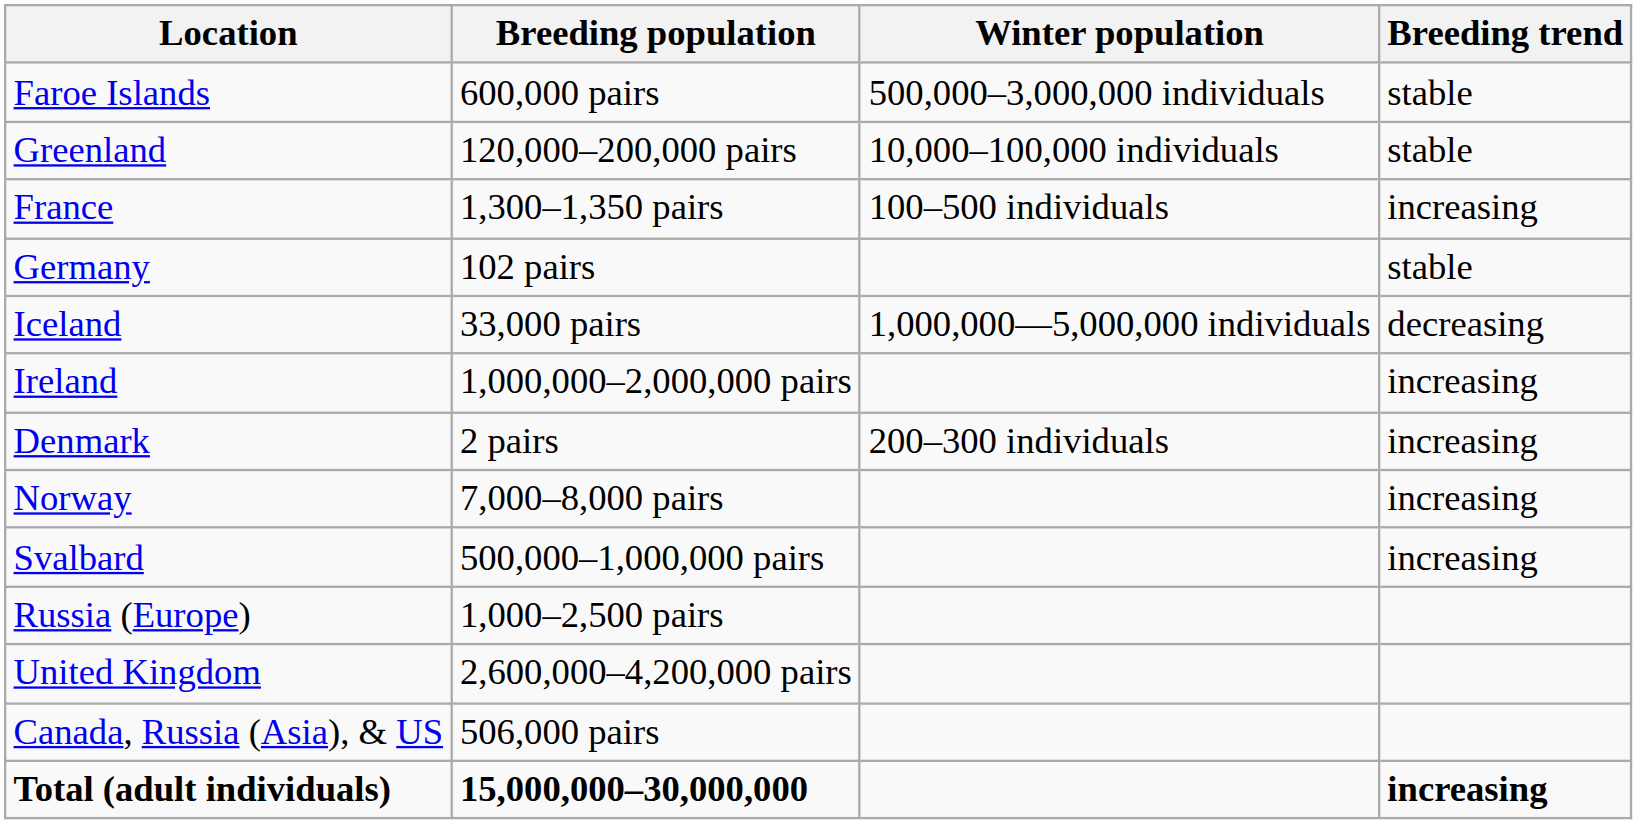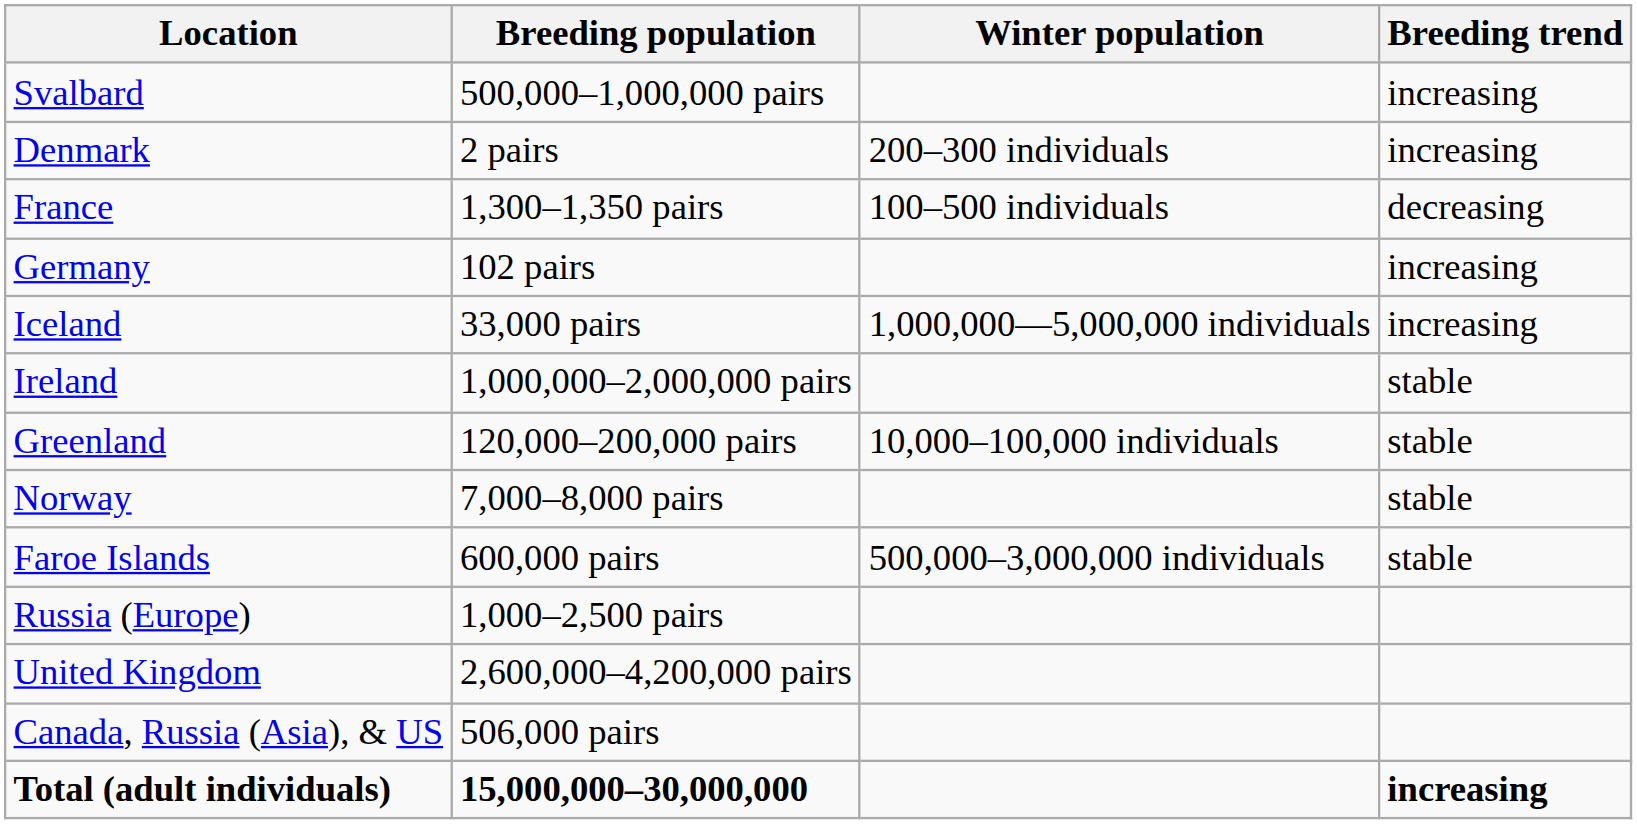 <table class="wikitable sortable">
 <tr>
 <th>Location</th>
 <th>Breeding population</th>
 <th>Winter population</th>
 <th>Breeding trend</th>
 </tr>
 <tr>
-<td><a href='#'>Faroe Islands</a></td>
-<td>600,000 pairs</td>
-<td>500,000–3,000,000 individuals</td>
-<td>stable</td>
-</tr>
-<tr>
-<td><a href='#'>Greenland</a></td>
-<td>120,000–200,000 pairs</td>
-<td>10,000–100,000 individuals</td>
-<td>stable</td>
-</tr>
-<tr>
-<td><a href='#'>France</a></td>
-<td>1,300–1,350 pairs</td>
-<td>100–500 individuals</td>
-<td>increasing</td>
-</tr>
-<tr>
-<td><a href='#'>Germany</a></td>
-<td>102 pairs</td>
-<td></td>
-<td>stable</td>
-</tr>
-<tr>
-<td><a href='#'>Iceland</a></td>
-<td>33,000 pairs</td>
-<td>1,000,000—5,000,000 individuals</td>
-<td>decreasing</td>
-</tr>
-<tr>
-<td><a href='#'>Ireland</a></td>
-<td>1,000,000–2,000,000 pairs</td>
+<td><a href='#'>Svalbard</a></td>
+<td>500,000–1,000,000 pairs</td>
 <td></td>
 <td>increasing</td>
 </tr>
 <tr>
 <td><a href='#'>Denmark</a></td>
 <td>2 pairs</td>
 <td>200–300 individuals</td>
 <td>increasing</td>
 </tr>
 <tr>
-<td><a href='#'>Norway</a></td>
-<td>7,000–8,000 pairs</td>
+<td><a href='#'>France</a></td>
+<td>1,300–1,350 pairs</td>
+<td>100–500 individuals</td>
+<td>decreasing</td>
+</tr>
+<tr>
+<td><a href='#'>Germany</a></td>
+<td>102 pairs</td>
 <td></td>
 <td>increasing</td>
 </tr>
 <tr>
-<td><a href='#'>Svalbard</a></td>
-<td>500,000–1,000,000 pairs</td>
+<td><a href='#'>Iceland</a></td>
+<td>33,000 pairs</td>
+<td>1,000,000—5,000,000 individuals</td>
+<td>increasing</td>
+</tr>
+<tr>
+<td><a href='#'>Ireland</a></td>
+<td>1,000,000–2,000,000 pairs</td>
 <td></td>
-<td>increasing</td>
+<td>stable</td>
+</tr>
+<tr>
+<td><a href='#'>Greenland</a></td>
+<td>120,000–200,000 pairs</td>
+<td>10,000–100,000 individuals</td>
+<td>stable</td>
+</tr>
+<tr>
+<td><a href='#'>Norway</a></td>
+<td>7,000–8,000 pairs</td>
+<td></td>
+<td>stable</td>
+</tr>
+<tr>
+<td><a href='#'>Faroe Islands</a></td>
+<td>600,000 pairs</td>
+<td>500,000–3,000,000 individuals</td>
+<td>stable</td>
 </tr>
 <tr>
 <td><a href='#'>Russia</a> (<a href='#'>Europe</a>)</td>
 <td>1,000–2,500 pairs</td>
 <td></td>
 <td></td>
 </tr>
 <tr>
 <td><a href='#'>United Kingdom</a></td>
 <td>2,600,000–4,200,000 pairs</td>
 <td></td>
 <td></td>
 </tr>
 <tr>
 <td><a href='#'>Canada</a>, <a href='#'>Russia</a> (<a href='#'>Asia</a>), & <a href='#'>US</a></td>
 <td>506,000 pairs</td>
 <td></td>
 <td></td>
 </tr>
 <tr>
 <td><strong>Total (adult individuals)</strong></td>
 <td><strong>15,000,000–30,000,000</strong></td>
 <td></td>
 <td><strong>increasing</strong></td>
 </tr>
 </table>
